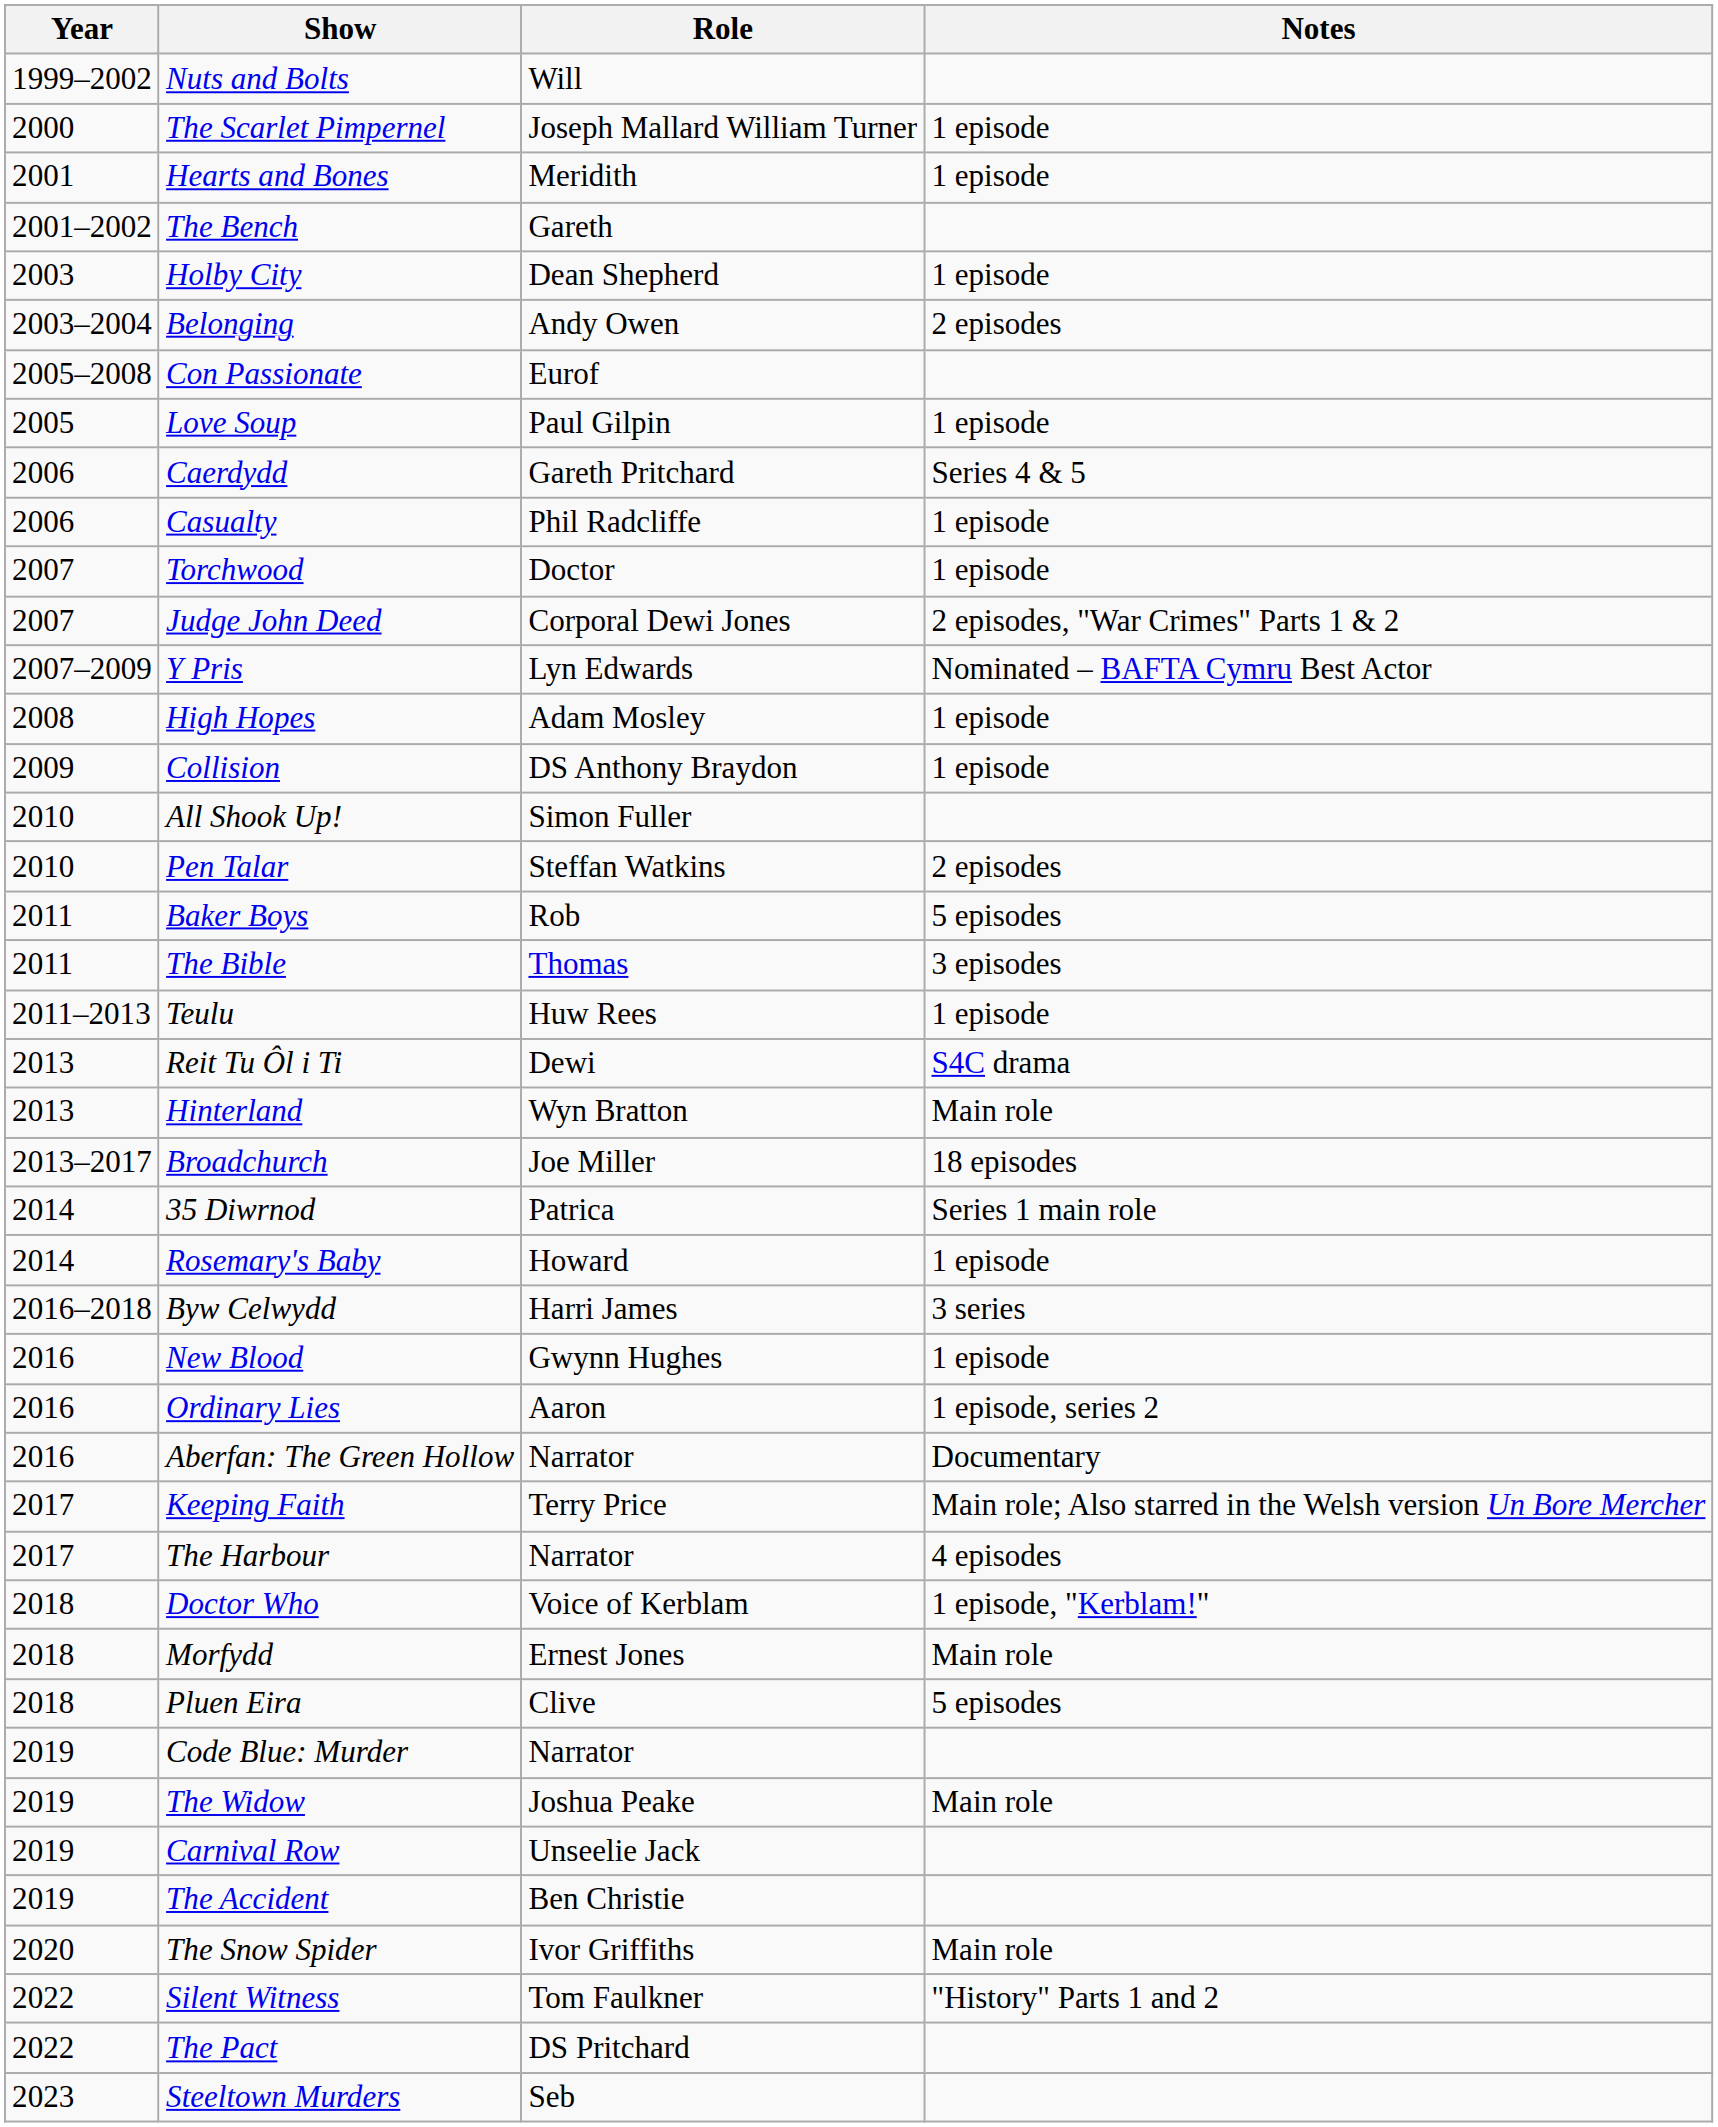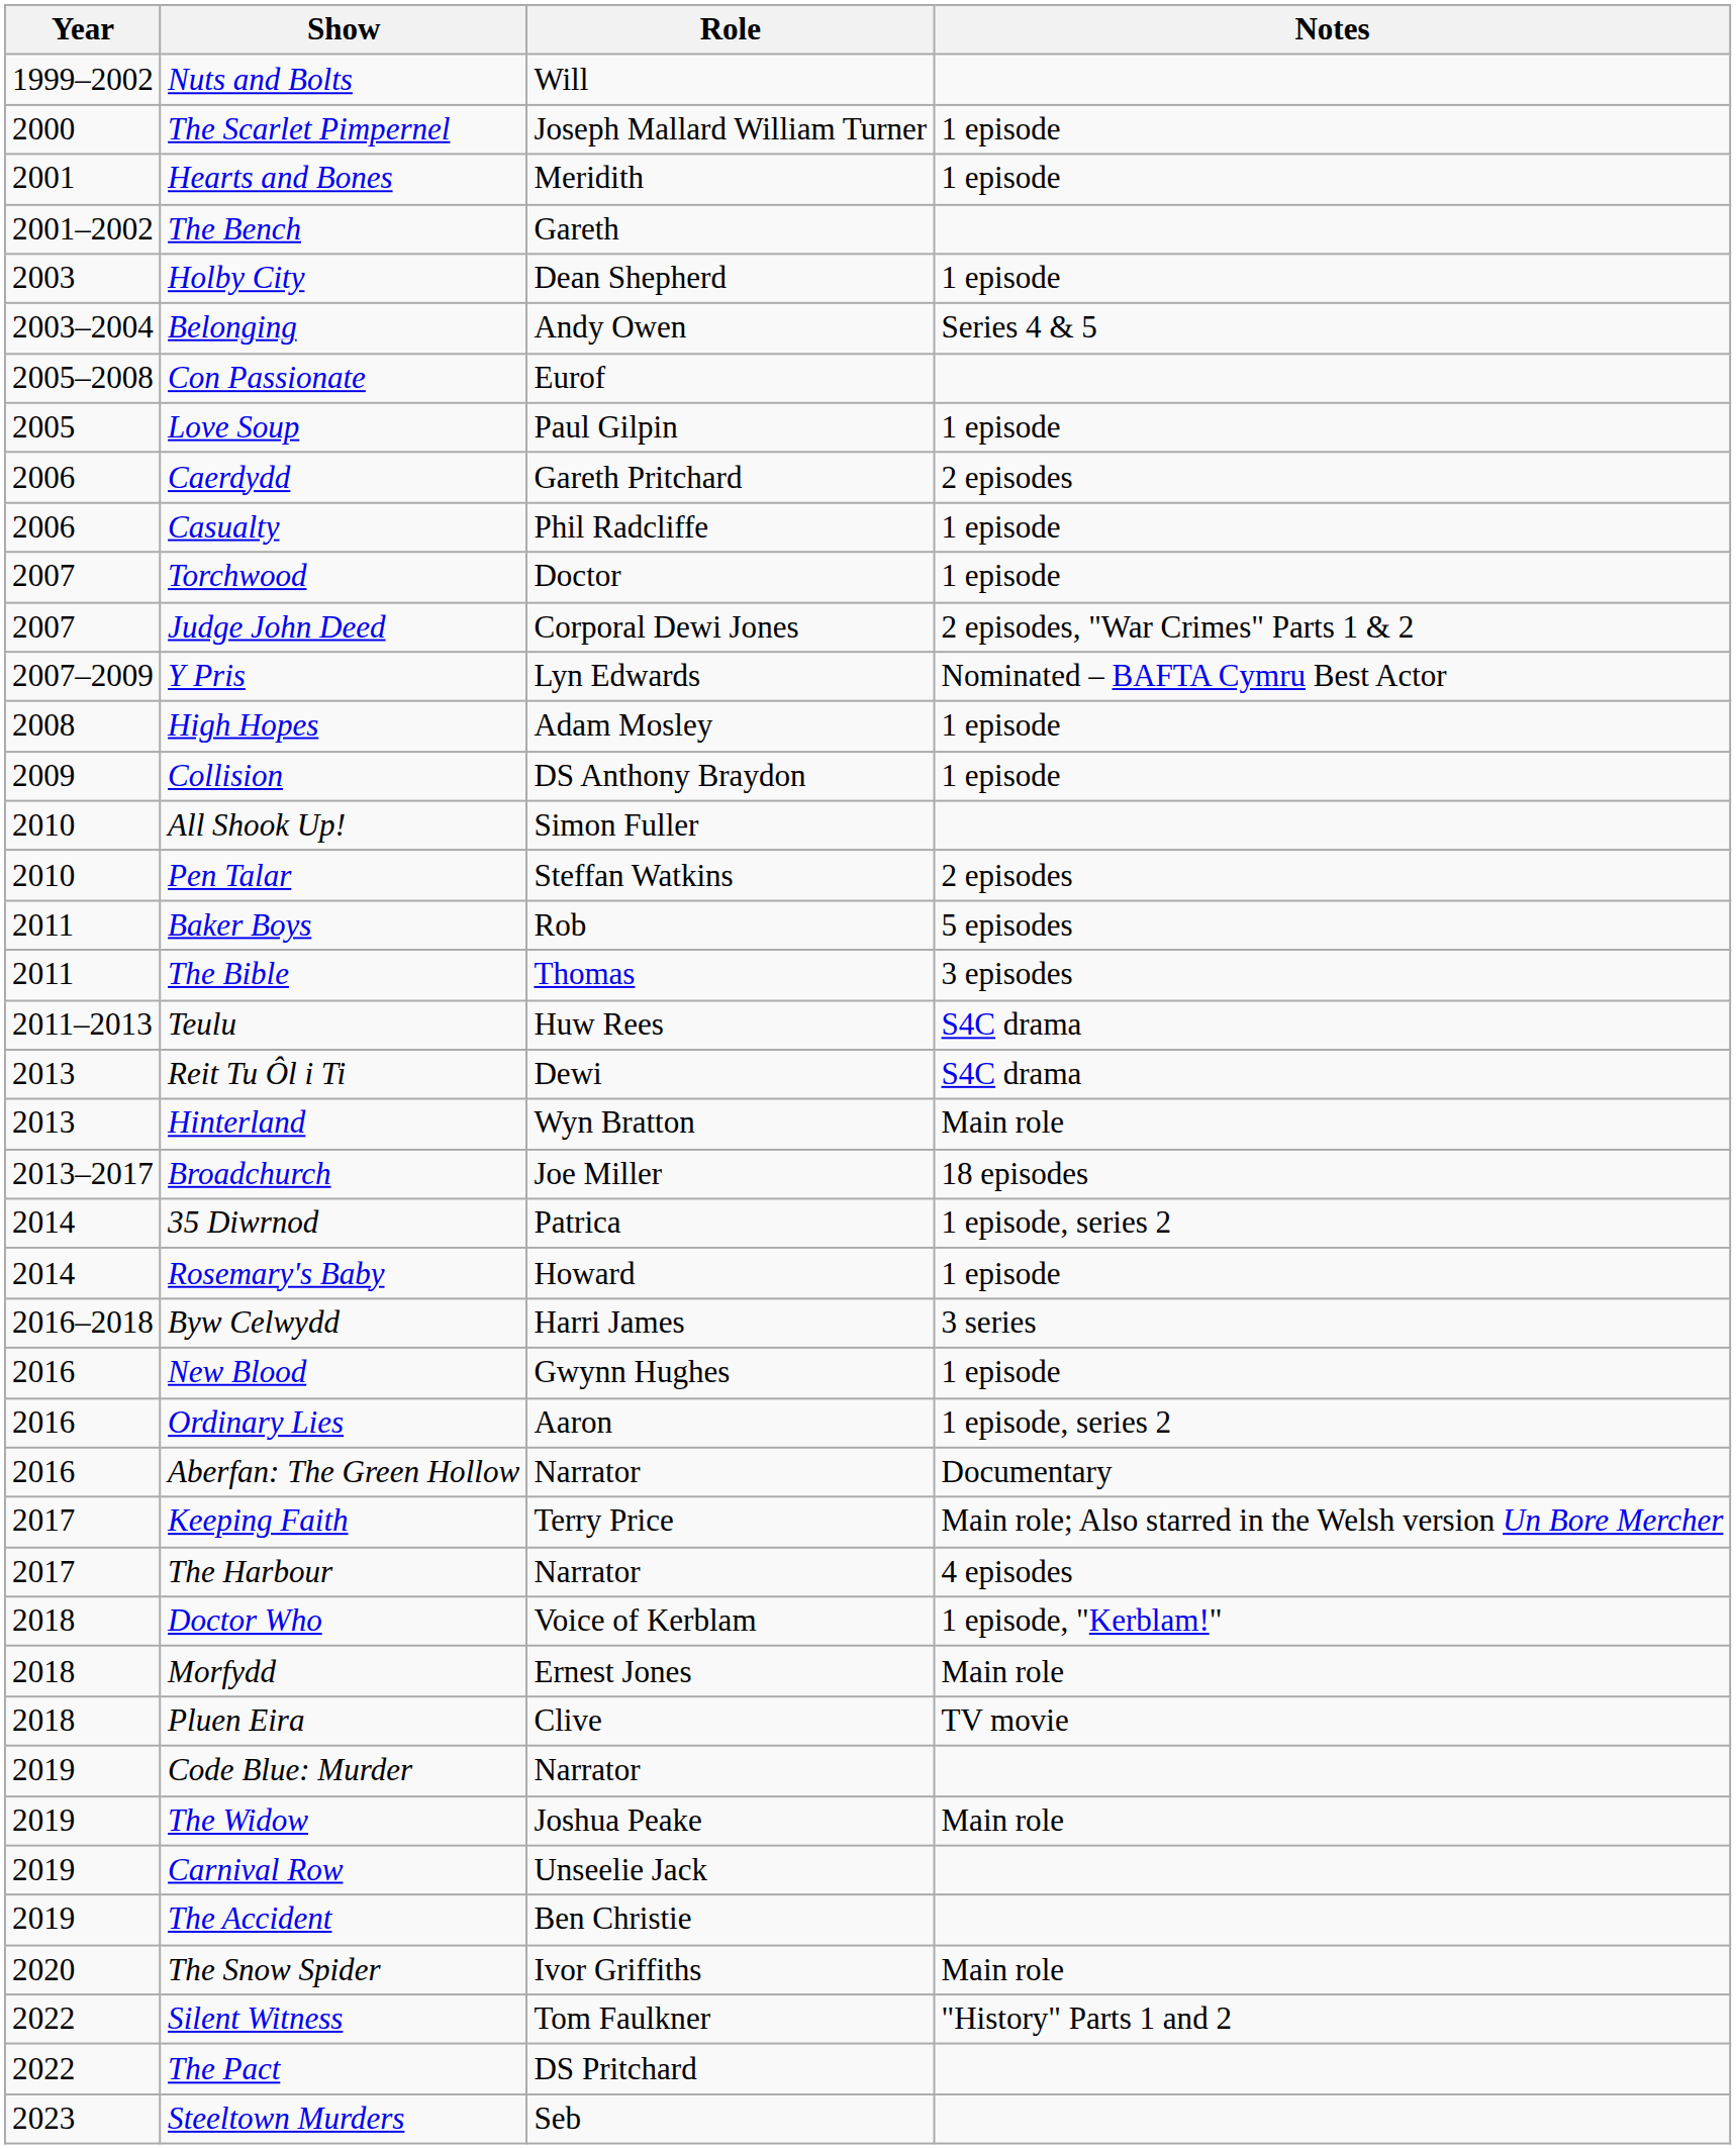 <table class="wikitable">
 <tr>
 <th>Year</th>
 <th>Show</th>
 <th>Role</th>
 <th>Notes</th>
 </tr>
 <tr>
 <td>1999–2002</td>
 <td><em><a href='#'>Nuts and Bolts</a></em></td>
 <td>Will</td>
 <td></td>
 </tr>
 <tr>
 <td>2000</td>
 <td><em><a href='#'>The Scarlet Pimpernel</a></em></td>
 <td>Joseph Mallard William Turner</td>
 <td>1 episode</td>
 </tr>
 <tr>
 <td>2001</td>
 <td><em><a href='#'>Hearts and Bones</a></em></td>
 <td>Meridith</td>
 <td>1 episode</td>
 </tr>
 <tr>
 <td>2001–2002</td>
 <td><em><a href='#'>The Bench</a></em></td>
 <td>Gareth</td>
 <td></td>
 </tr>
 <tr>
 <td>2003</td>
 <td><em><a href='#'>Holby City</a></em></td>
 <td>Dean Shepherd</td>
 <td>1 episode</td>
 </tr>
 <tr>
 <td>2003–2004</td>
 <td><em><a href='#'>Belonging</a></em></td>
 <td>Andy Owen</td>
-<td>2 episodes</td>
+<td>Series 4 & 5</td>
 </tr>
 <tr>
 <td>2005–2008</td>
 <td><em><a href='#'>Con Passionate</a></em></td>
 <td>Eurof</td>
 <td></td>
 </tr>
 <tr>
 <td>2005</td>
 <td><em><a href='#'>Love Soup</a></em></td>
 <td>Paul Gilpin</td>
 <td>1 episode</td>
 </tr>
 <tr>
 <td>2006</td>
 <td><em><a href='#'>Caerdydd</a></em></td>
 <td>Gareth Pritchard</td>
-<td>Series 4 & 5</td>
+<td>2 episodes</td>
 </tr>
 <tr>
 <td>2006</td>
 <td><em><a href='#'>Casualty</a></em></td>
 <td>Phil Radcliffe</td>
 <td>1 episode</td>
 </tr>
 <tr>
 <td>2007</td>
 <td><em><a href='#'>Torchwood</a></em></td>
 <td>Doctor</td>
 <td>1 episode</td>
 </tr>
 <tr>
 <td>2007</td>
 <td><em><a href='#'>Judge John Deed</a></em></td>
 <td>Corporal Dewi Jones</td>
 <td>2 episodes, "War Crimes" Parts 1 & 2</td>
 </tr>
 <tr>
 <td>2007–2009</td>
 <td><em><a href='#'>Y Pris</a></em></td>
 <td>Lyn Edwards</td>
 <td>Nominated – <a href='#'>BAFTA Cymru</a> Best Actor</td>
 </tr>
 <tr>
 <td>2008</td>
 <td><em><a href='#'>High Hopes</a></em></td>
 <td>Adam Mosley</td>
 <td>1 episode</td>
 </tr>
 <tr>
 <td>2009</td>
 <td><em><a href='#'>Collision</a></em></td>
 <td>DS Anthony Braydon</td>
 <td>1 episode</td>
 </tr>
 <tr>
 <td>2010</td>
 <td><em>All Shook Up!</em></td>
 <td>Simon Fuller</td>
 <td></td>
 </tr>
 <tr>
 <td>2010</td>
 <td><em><a href='#'>Pen Talar</a></em></td>
 <td>Steffan Watkins</td>
 <td>2 episodes</td>
 </tr>
 <tr>
 <td>2011</td>
 <td><em><a href='#'>Baker Boys</a></em></td>
 <td>Rob</td>
 <td>5 episodes</td>
 </tr>
 <tr>
 <td>2011</td>
 <td><em><a href='#'>The Bible</a></em></td>
 <td><a href='#'>Thomas</a></td>
 <td>3 episodes</td>
 </tr>
 <tr>
 <td>2011–2013</td>
 <td><em>Teulu</em></td>
 <td>Huw Rees</td>
-<td>1 episode</td>
+<td><a href='#'>S4C</a> drama</td>
 </tr>
 <tr>
 <td>2013</td>
 <td><em>Reit Tu Ôl i Ti</em></td>
 <td>Dewi</td>
 <td><a href='#'>S4C</a> drama</td>
 </tr>
 <tr>
 <td>2013</td>
 <td><em><a href='#'>Hinterland</a></em></td>
 <td>Wyn Bratton</td>
 <td>Main role</td>
 </tr>
 <tr>
 <td>2013–2017</td>
 <td><em><a href='#'>Broadchurch</a></em></td>
 <td>Joe Miller</td>
 <td>18 episodes</td>
 </tr>
 <tr>
 <td>2014</td>
 <td><em>35 Diwrnod</em></td>
 <td>Patrica</td>
-<td>Series 1 main role</td>
+<td>1 episode, series 2</td>
 </tr>
 <tr>
 <td>2014</td>
 <td><em><a href='#'>Rosemary's Baby</a></em></td>
 <td>Howard</td>
 <td>1 episode</td>
 </tr>
 <tr>
 <td>2016–2018</td>
 <td><em>Byw Celwydd</em></td>
 <td>Harri James</td>
 <td>3 series</td>
 </tr>
 <tr>
 <td>2016</td>
 <td><em><a href='#'>New Blood</a></em></td>
 <td>Gwynn Hughes</td>
 <td>1 episode</td>
 </tr>
 <tr>
 <td>2016</td>
 <td><em><a href='#'>Ordinary Lies</a></em></td>
 <td>Aaron</td>
 <td>1 episode, series 2</td>
 </tr>
 <tr>
 <td>2016</td>
 <td><em>Aberfan: The Green Hollow</em></td>
 <td>Narrator</td>
 <td>Documentary</td>
 </tr>
 <tr>
 <td>2017</td>
 <td><em><a href='#'>Keeping Faith</a></em></td>
 <td>Terry Price</td>
 <td>Main role; Also starred in the Welsh version <em><a href='#'>Un Bore Mercher</a></em></td>
 </tr>
 <tr>
 <td>2017</td>
 <td><em>The Harbour</em></td>
 <td>Narrator</td>
 <td>4 episodes</td>
 </tr>
 <tr>
 <td>2018</td>
 <td><em><a href='#'>Doctor Who</a></em></td>
 <td>Voice of Kerblam</td>
 <td>1 episode, "<a href='#'>Kerblam!</a>"</td>
 </tr>
 <tr>
 <td>2018</td>
 <td><em>Morfydd</em></td>
 <td>Ernest Jones</td>
 <td>Main role</td>
 </tr>
 <tr>
 <td>2018</td>
 <td><em>Pluen Eira</em></td>
 <td>Clive</td>
-<td>5 episodes</td>
+<td>TV movie</td>
 </tr>
 <tr>
 <td>2019</td>
 <td><em>Code Blue: Murder</em></td>
 <td>Narrator</td>
 <td></td>
 </tr>
 <tr>
 <td>2019</td>
 <td><em><a href='#'>The Widow</a></em></td>
 <td>Joshua Peake</td>
 <td>Main role</td>
 </tr>
 <tr>
 <td>2019</td>
 <td><em><a href='#'>Carnival Row</a></em></td>
 <td>Unseelie Jack</td>
 <td></td>
 </tr>
 <tr>
 <td>2019</td>
 <td><em><a href='#'>The Accident</a></em></td>
 <td>Ben Christie</td>
 <td></td>
 </tr>
 <tr>
 <td>2020</td>
 <td><em>The Snow Spider</em></td>
 <td>Ivor Griffiths</td>
 <td>Main role</td>
 </tr>
 <tr>
 <td>2022</td>
 <td><em><a href='#'>Silent Witness</a></em></td>
 <td>Tom Faulkner</td>
 <td>"History" Parts 1 and 2</td>
 </tr>
 <tr>
 <td>2022</td>
 <td><em><a href='#'>The Pact</a></em></td>
 <td>DS Pritchard</td>
 <td></td>
 </tr>
 <tr>
 <td>2023</td>
 <td><em><a href='#'>Steeltown Murders</a></em></td>
 <td>Seb</td>
 <td></td>
 </tr>
 </table>
